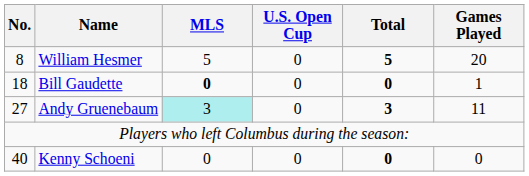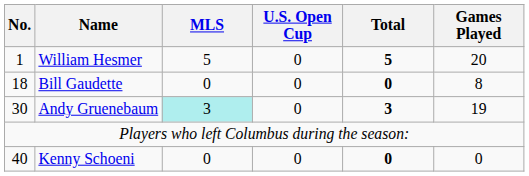 <table class="wikitable sortable" style="text-align: center;">
 <tr>
 <th rowspan=1>No.</th>
 <th rowspan=1>Name</th>
 <th style="width:85px;"><a href='#'>MLS</a></th>
 <th style="width:85px;"><a href='#'>U.S. Open Cup</a></th>
 <th style="width:85px;"><strong>Total</strong></th>
 <th style="width:85px;"><strong>Games Played</strong></th>
 </tr>
 <tr>
-<td>8</td>
+<td>1</td>
 <td align=left> <a href='#'>William Hesmer</a></td>
 <td>5</td>
 <td>0</td>
 <td><strong>5</strong></td>
 <td>20</td>
 </tr>
 <tr>
 <td>18</td>
 <td align=left> <a href='#'>Bill Gaudette</a></td>
-<td><strong>0</strong></td>
+<td>0</td>
 <td>0</td>
 <td><strong>0</strong></td>
-<td>1</td>
+<td>8</td>
 </tr>
 <tr>
-<td>27</td>
+<td>30</td>
 <td align=left> <a href='#'>Andy Gruenebaum</a></td>
 <td style="background: paleturquoise;">3</td>
 <td>0</td>
 <td><strong>3</strong></td>
-<td>11</td>
+<td>19</td>
 </tr>
 <tr>
 <td colspan=9 align=center><em>Players who left Columbus during the season:</em></td>
 </tr>
 <tr>
 <td>40</td>
 <td align=left> <a href='#'>Kenny Schoeni</a></td>
 <td>0</td>
 <td>0</td>
 <td><strong>0</strong></td>
 <td>0</td>
 </tr>
 </table>
